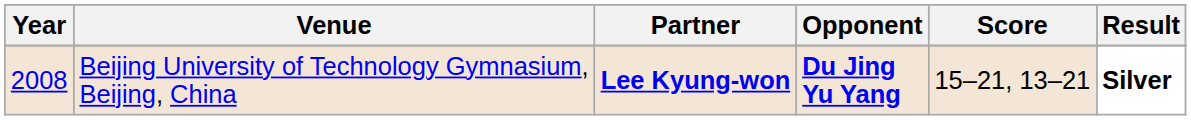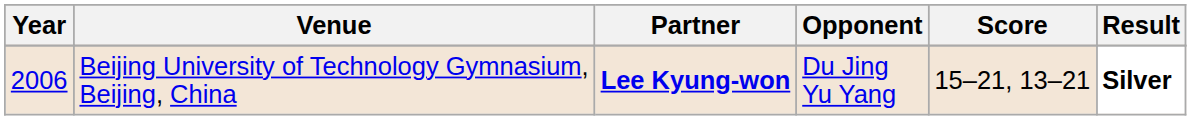 <table class="sortable wikitable" style="font-size: 90%;">
 <tr>
 <th>Year</th>
 <th>Venue</th>
 <th>Partner</th>
 <th>Opponent</th>
 <th>Score</th>
 <th>Result</th>
 </tr>
 <tr>
 </tr>
 <tr style="background:#F3E6D7">
-<td align="center"><a href='#'>2008</a></td>
+<td align="center"><a href='#'>2006</a></td>
 <td align="left"><a href='#'>Beijing University of Technology Gymnasium</a>,<br><a href='#'>Beijing</a>, <a href='#'>China</a></td>
 <td align="left"><strong> <a href='#'>Lee Kyung-won</a></strong></td>
-<td align="left"><strong> <a href='#'>Du Jing</a><br> <a href='#'>Yu Yang</a></strong></td>
+<td align="left"> <a href='#'>Du Jing</a><br> <a href='#'>Yu Yang</a></td>
 <td align="left">15–21, 13–21</td>
 <td style="text-align:left; background:white"> <strong>Silver</strong></td>
 </tr>
 </table>
